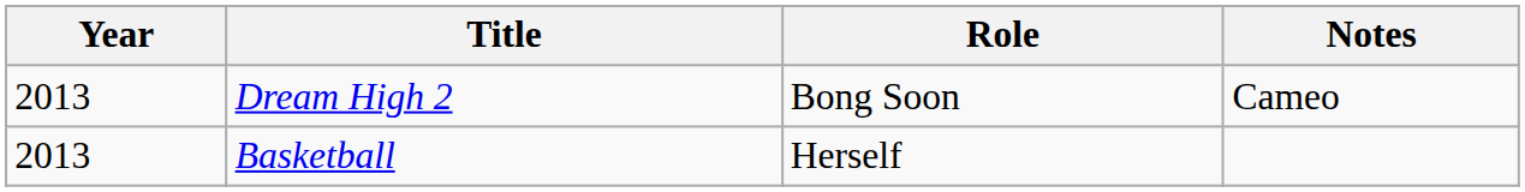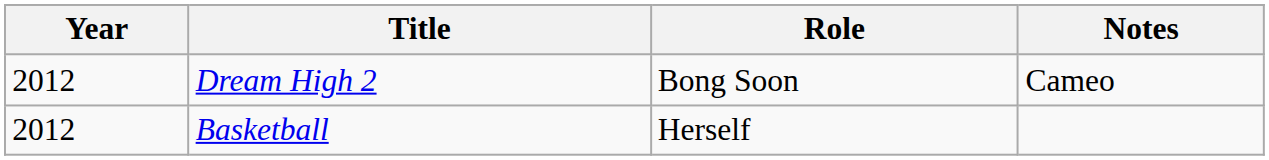 <table class="wikitable" style="width:40em">
 <tr>
 <th>Year</th>
 <th>Title</th>
 <th>Role</th>
 <th>Notes</th>
 </tr>
 <tr>
-<td>2013</td>
+<td>2012</td>
 <td><em><a href='#'>Dream High 2</a></em></td>
 <td>Bong Soon</td>
 <td>Cameo</td>
 </tr>
 <tr>
-<td>2013</td>
+<td>2012</td>
 <td><a href='#'><em>Basketball</em></a></td>
 <td>Herself</td>
 <td></td>
 </tr>
 </table>
